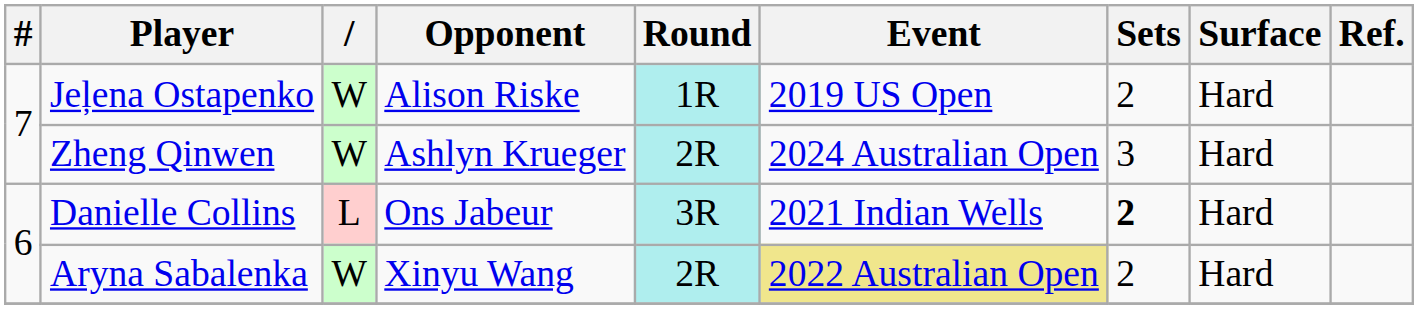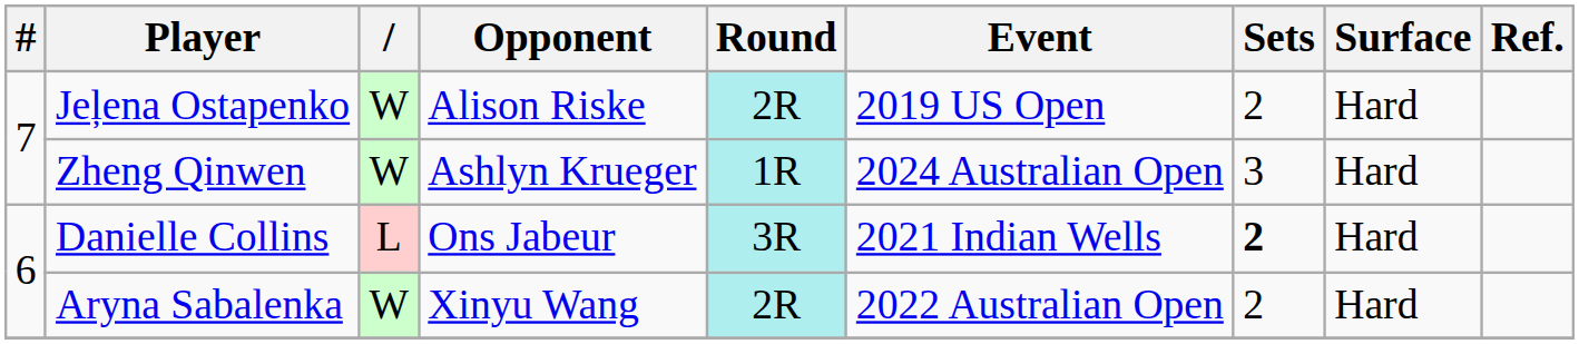 <table class="sortable wikitable">
 <tr style="background:#efefef;">
 <th>#</th>
 <th>Player</th>
 <th>/</th>
 <th>Opponent</th>
 <th>Round</th>
 <th>Event</th>
 <th>Sets</th>
 <th>Surface</th>
 <th class=unsortable>Ref.</th>
 </tr>
 <tr>
 <td rowspan=2>7</td>
 <td> <a href='#'>Jeļena Ostapenko</a></td>
 <td style="text-align:center;" bgcolor=#CCFFCC>W</td>
 <td> <a href='#'>Alison Riske</a></td>
-<td bgcolor=#afeeee style="text-align:center;">1R</td>
+<td bgcolor=#afeeee style="text-align:center;">2R</td>
 <td><a href='#'>2019 US Open</a></td>
 <td>2</td>
 <td>Hard</td>
 <td></td>
 </tr>
 <tr>
 <td> <a href='#'>Zheng Qinwen</a></td>
 <td style="text-align:center;" bgcolor=#CCFFCC>W</td>
 <td> <a href='#'>Ashlyn Krueger</a></td>
-<td bgcolor=#afeeee style="text-align:center;">2R</td>
+<td bgcolor=#afeeee style="text-align:center;">1R</td>
 <td><a href='#'>2024 Australian Open</a></td>
 <td>3</td>
 <td>Hard</td>
 <td></td>
 </tr>
 <tr>
 <td rowspan=2>6</td>
 <td> <a href='#'>Danielle Collins</a></td>
 <td style="text-align:center;" bgcolor=#FFCFCF>L</td>
 <td> <a href='#'>Ons Jabeur</a></td>
 <td bgcolor=#afeeee style="text-align:center;">3R</td>
 <td><a href='#'>2021 Indian Wells</a></td>
 <td><strong>2</strong></td>
 <td>Hard</td>
 <td></td>
 </tr>
 <tr>
 <td> <a href='#'>Aryna Sabalenka</a></td>
 <td style="text-align:center;" bgcolor=#CCFFCC>W</td>
 <td> <a href='#'>Xinyu Wang</a></td>
 <td bgcolor=#afeeee style="text-align:center;">2R</td>
-<td style="background: khaki;"><a href='#'>2022 Australian Open</a></td>
+<td><a href='#'>2022 Australian Open</a></td>
 <td>2</td>
 <td>Hard</td>
 <td></td>
 </tr>
 <tr>
 </tr>
 </table>
